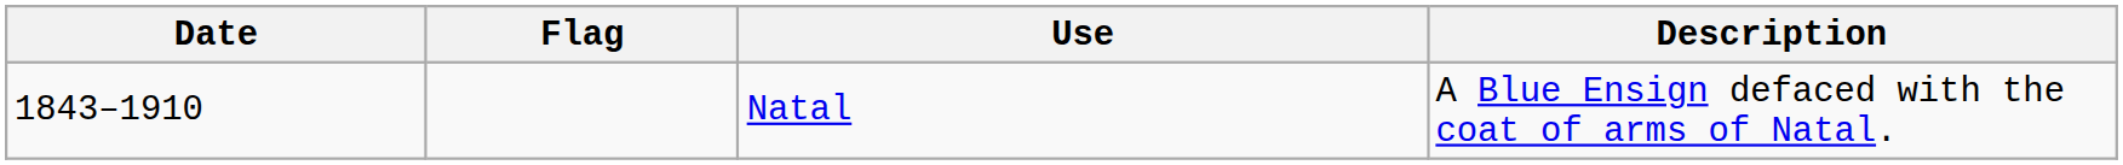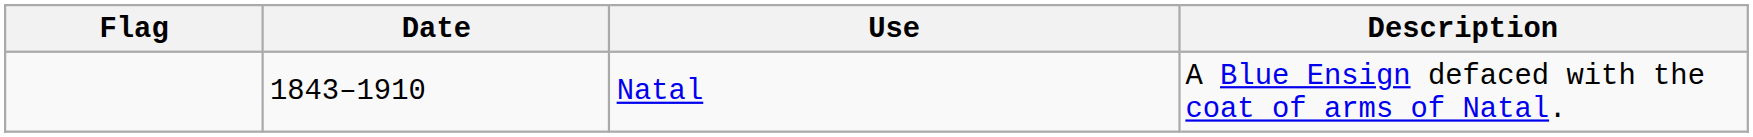 <table class="wikitable">
 <tr style="background:#efefef;">
+<th style="width:110px;">Flag</th>
 <th style="width:150px;">Date</th>
-<th style="width:110px;">Flag</th>
 <th style="width:250px;">Use</th>
 <th style="width:250px;">Description</th>
 </tr>
 <tr>
+<td></td>
 <td>1843–1910</td>
-<td></td>
 <td><a href='#'>Natal</a></td>
 <td>A <a href='#'>Blue Ensign</a> defaced with the <a href='#'>coat of arms of Natal</a>.</td>
 </tr>
 </table>
